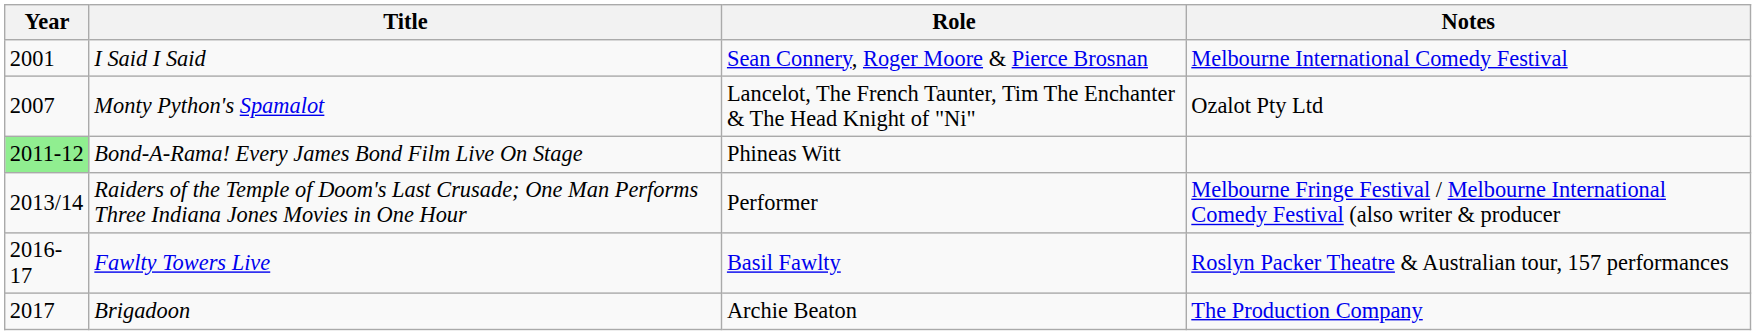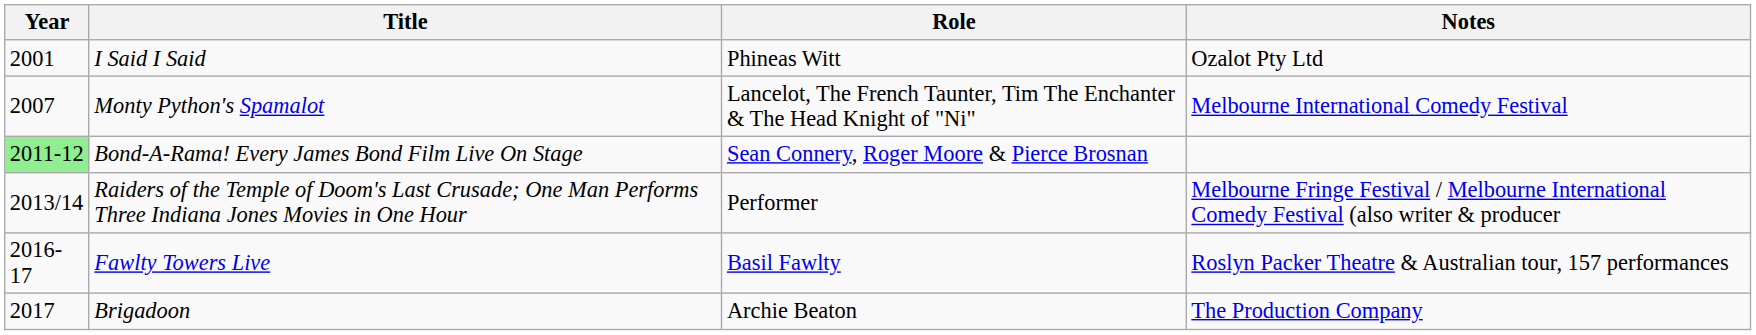 <table class="wikitable sortable">
 <tr>
 <th>Year</th>
 <th>Title</th>
 <th>Role</th>
 <th class="unsortable">Notes</th>
 </tr>
 <tr>
 <td>2001</td>
 <td><em>I Said I Said</em></td>
-<td><a href='#'>Sean Connery</a>, <a href='#'>Roger Moore</a> & <a href='#'>Pierce Brosnan</a></td>
-<td><a href='#'>Melbourne International Comedy Festival</a></td>
+<td>Phineas Witt</td>
+<td>Ozalot Pty Ltd</td>
 </tr>
 <tr>
 <td>2007</td>
 <td><em>Monty Python's <a href='#'>Spamalot</a></em></td>
 <td>Lancelot, The French Taunter, Tim The Enchanter & The Head Knight of "Ni"</td>
-<td>Ozalot Pty Ltd</td>
+<td><a href='#'>Melbourne International Comedy Festival</a></td>
 </tr>
 <tr>
 <td style="background: lightgreen;">2011-12</td>
 <td><em>Bond-A-Rama! Every James Bond Film Live On Stage</em></td>
-<td>Phineas Witt</td>
+<td><a href='#'>Sean Connery</a>, <a href='#'>Roger Moore</a> & <a href='#'>Pierce Brosnan</a></td>
 <td></td>
 </tr>
 <tr>
 <td>2013/14</td>
 <td><em>Raiders of the Temple of Doom's Last Crusade; One Man Performs Three Indiana Jones Movies in One Hour</em></td>
 <td>Performer</td>
 <td><a href='#'>Melbourne Fringe Festival</a> / <a href='#'>Melbourne International Comedy Festival</a> (also writer & producer</td>
 </tr>
 <tr>
 <td>2016-17</td>
 <td><em><a href='#'>Fawlty Towers Live</a></em></td>
 <td><a href='#'>Basil Fawlty</a></td>
 <td><a href='#'>Roslyn Packer Theatre</a> & Australian tour, 157 performances</td>
 </tr>
 <tr>
 <td>2017</td>
 <td><em>Brigadoon</em></td>
 <td>Archie Beaton</td>
 <td><a href='#'>The Production Company</a></td>
 </tr>
 </table>
